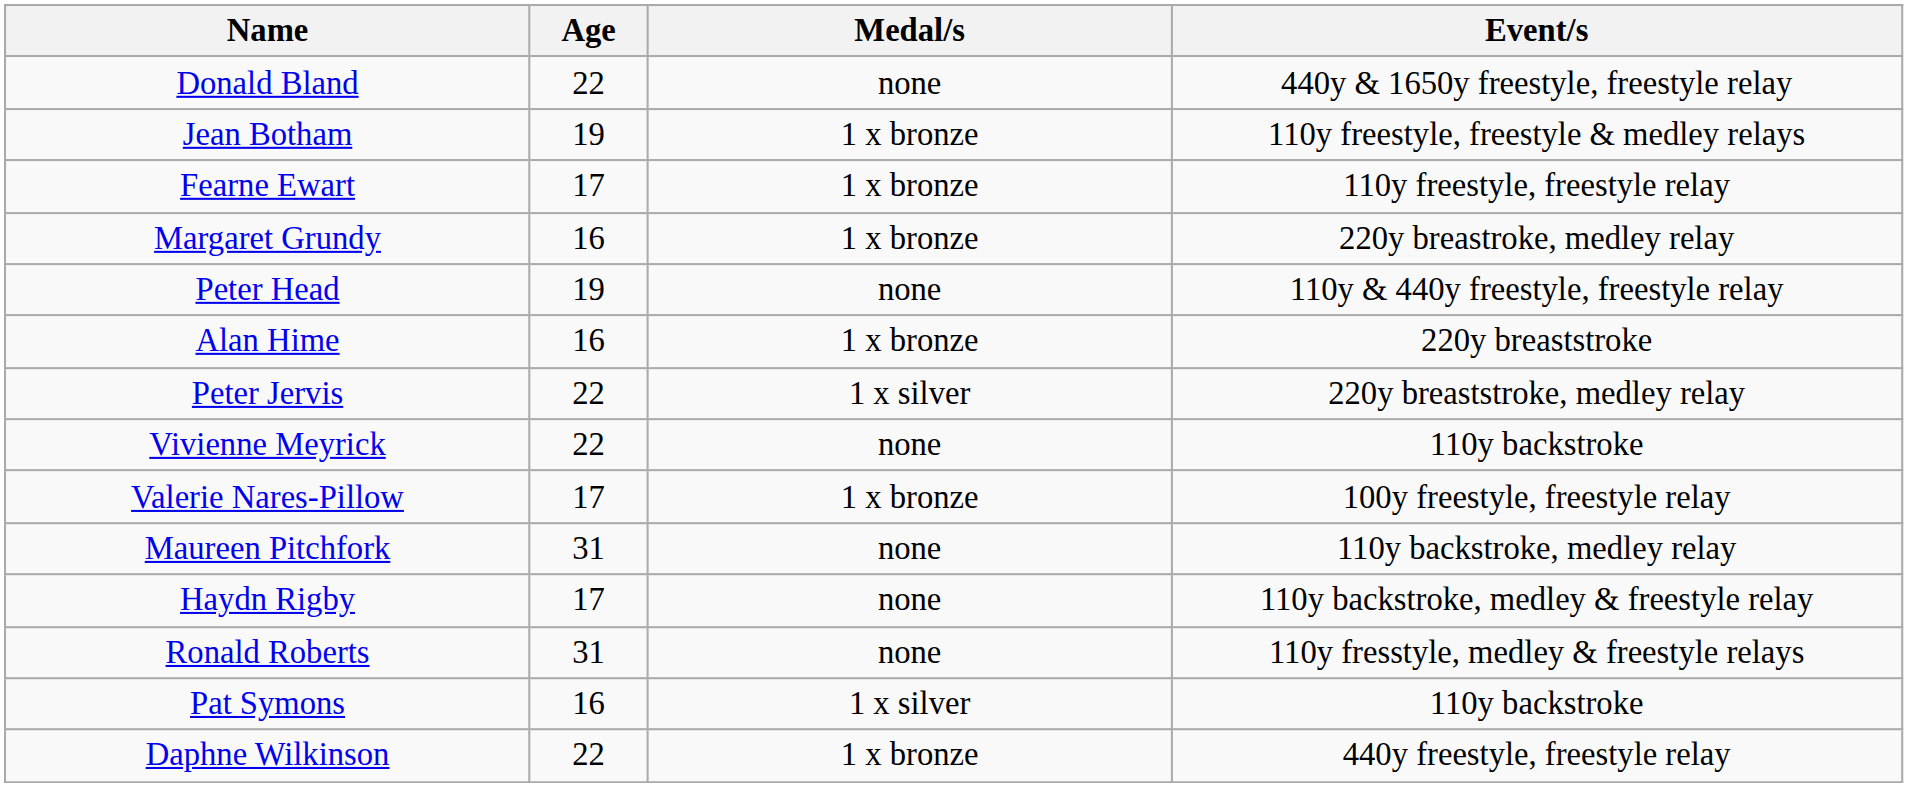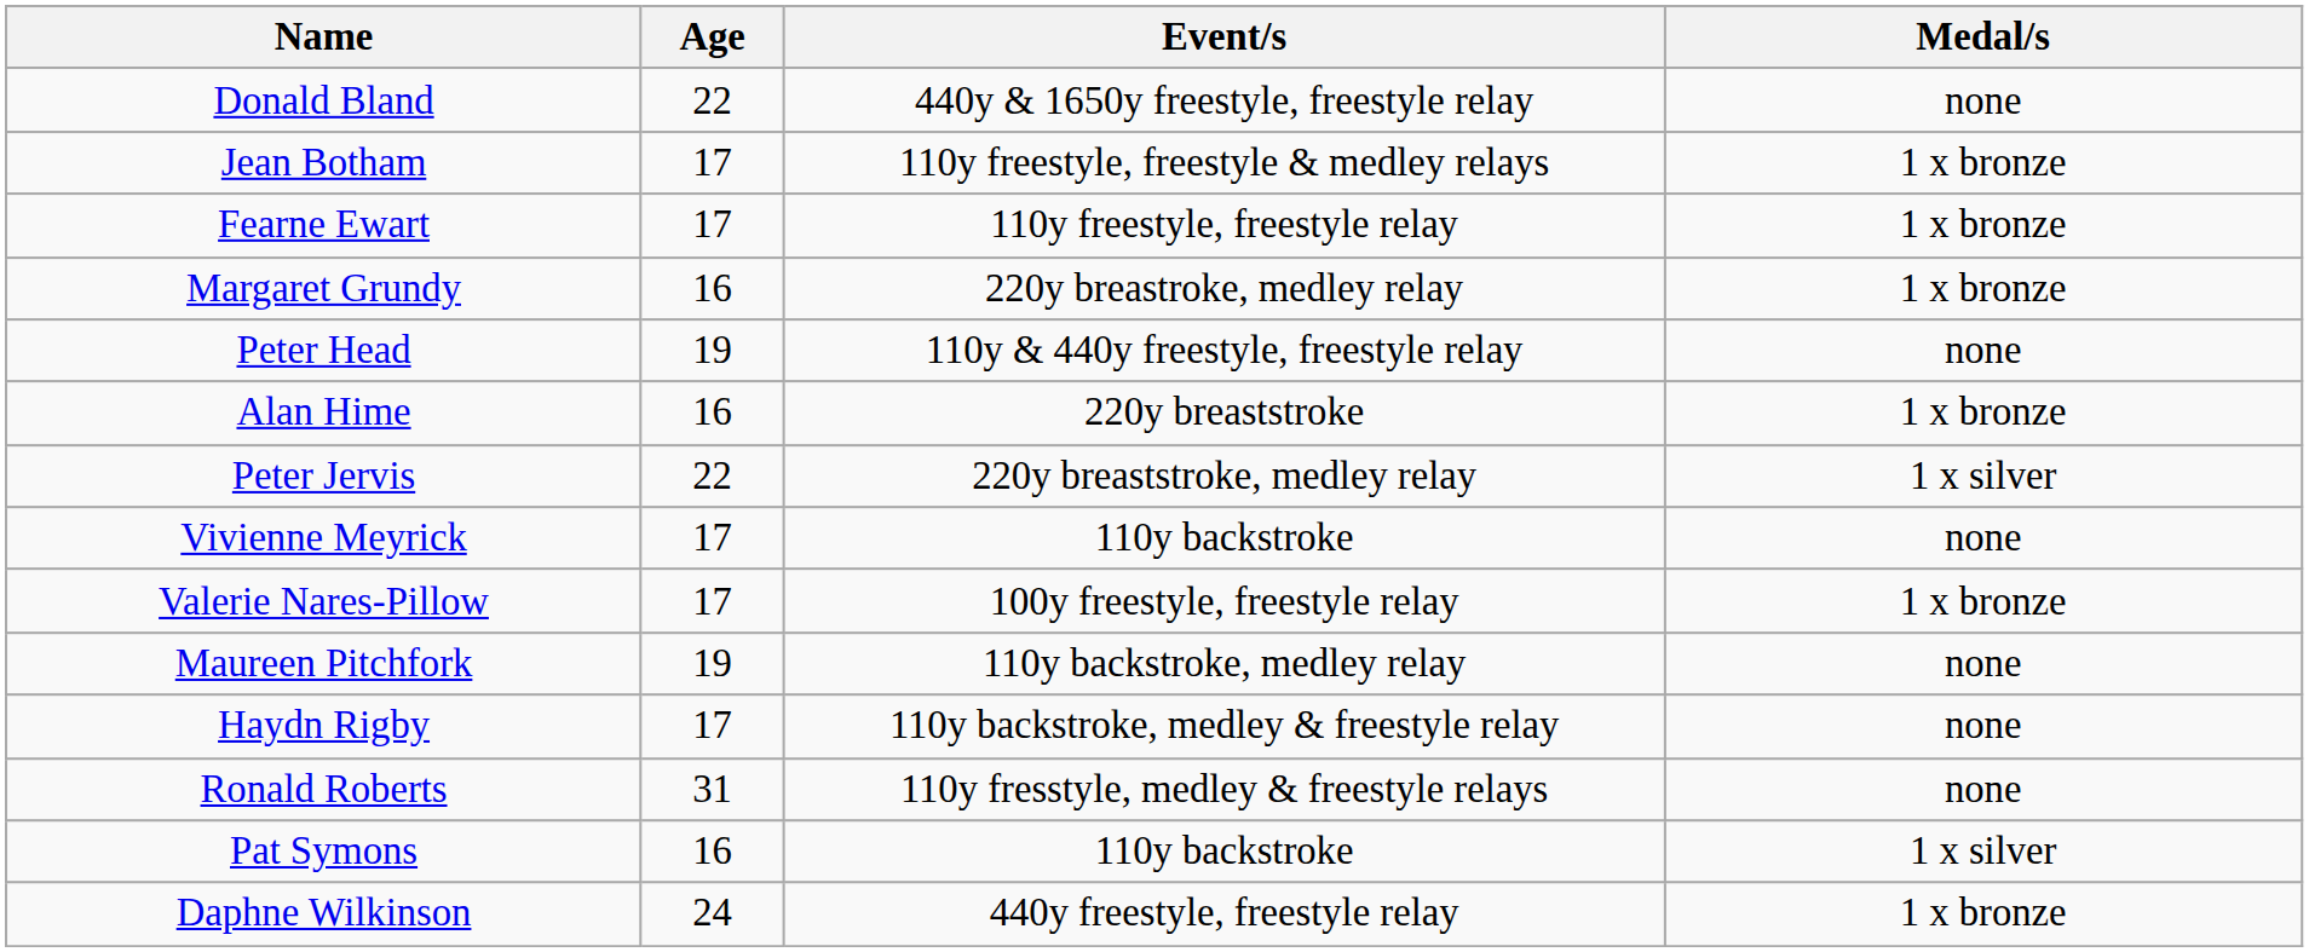 <table class="wikitable" style="text-align: center">
 <tr>
 <th width=250>Name</th>
 <th width=50>Age</th>
+<th width=350>Event/s</th>
 <th width=250>Medal/s</th>
-<th width=350>Event/s</th>
 </tr>
 <tr>
 <td><a href='#'>Donald Bland</a></td>
 <td>22</td>
+<td>440y & 1650y freestyle, freestyle relay</td>
 <td>none</td>
-<td>440y & 1650y freestyle, freestyle relay</td>
 </tr>
 <tr>
 <td><a href='#'>Jean Botham</a></td>
-<td>19</td>
+<td>17</td>
+<td>110y freestyle, freestyle & medley relays</td>
 <td>1 x bronze</td>
-<td>110y freestyle, freestyle & medley relays</td>
 </tr>
 <tr>
 <td><a href='#'>Fearne Ewart</a></td>
 <td>17</td>
+<td>110y freestyle, freestyle relay</td>
 <td>1 x bronze</td>
-<td>110y freestyle, freestyle relay</td>
 </tr>
 <tr>
 <td><a href='#'>Margaret Grundy</a></td>
 <td>16</td>
+<td>220y breastroke, medley relay</td>
 <td>1 x bronze</td>
-<td>220y breastroke, medley relay</td>
 </tr>
 <tr>
 <td><a href='#'>Peter Head</a></td>
 <td>19</td>
+<td>110y & 440y freestyle, freestyle relay</td>
 <td>none</td>
-<td>110y & 440y freestyle, freestyle relay</td>
 </tr>
 <tr>
 <td><a href='#'>Alan Hime</a></td>
 <td>16</td>
+<td>220y breaststroke</td>
 <td>1 x bronze</td>
-<td>220y breaststroke</td>
 </tr>
 <tr>
 <td><a href='#'>Peter Jervis</a></td>
 <td>22</td>
+<td>220y breaststroke, medley relay</td>
 <td>1 x silver</td>
-<td>220y breaststroke, medley relay</td>
 </tr>
 <tr>
 <td><a href='#'>Vivienne Meyrick</a></td>
-<td>22</td>
+<td>17</td>
+<td>110y backstroke</td>
 <td>none</td>
-<td>110y backstroke</td>
 </tr>
 <tr>
 <td><a href='#'>Valerie Nares-Pillow</a></td>
 <td>17</td>
+<td>100y freestyle, freestyle relay</td>
 <td>1 x bronze</td>
-<td>100y freestyle, freestyle relay</td>
 </tr>
 <tr>
 <td><a href='#'>Maureen Pitchfork</a></td>
-<td>31</td>
+<td>19</td>
+<td>110y backstroke, medley relay</td>
 <td>none</td>
-<td>110y backstroke, medley relay</td>
 </tr>
 <tr>
 <td><a href='#'>Haydn Rigby</a></td>
 <td>17</td>
+<td>110y backstroke, medley & freestyle relay</td>
 <td>none</td>
-<td>110y backstroke, medley & freestyle relay</td>
 </tr>
 <tr>
 <td><a href='#'>Ronald Roberts</a></td>
 <td>31</td>
+<td>110y fresstyle, medley & freestyle relays</td>
 <td>none</td>
-<td>110y fresstyle, medley & freestyle relays</td>
 </tr>
 <tr>
 <td><a href='#'>Pat Symons</a></td>
 <td>16</td>
+<td>110y backstroke</td>
 <td>1 x silver</td>
-<td>110y backstroke</td>
 </tr>
 <tr>
 <td><a href='#'>Daphne Wilkinson</a></td>
-<td>22</td>
+<td>24</td>
+<td>440y freestyle, freestyle relay</td>
 <td>1 x bronze</td>
-<td>440y freestyle, freestyle relay</td>
 </tr>
 </table>
